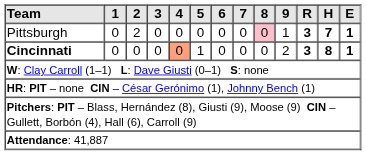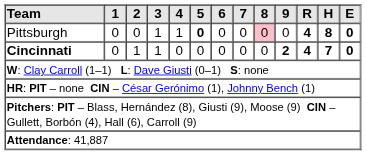 <table border=1 cellspacing=0 width=425 style="margin-left:3em;">
 <tr style="text-align:center; background-color:#e6e6e6;">
 <th align=left width=28%>Team</th>
 <th width=6%>1</th>
 <th width=6%>2</th>
 <th width=6%>3</th>
 <th width=6%>4</th>
 <th width=6%>5</th>
 <th width=6%>6</th>
 <th width=6%>7</th>
 <th width=6%>8</th>
 <th width=6%>9</th>
 <th width=6%>R</th>
 <th width=6%>H</th>
 <th width=6%>E</th>
 </tr>
 <tr style="text-align:center;">
 <td align=left>Pittsburgh</td>
 <td>0</td>
-<td>2</td>
+<td>0</td>
+<td>1</td>
+<td>1</td>
+<td><strong>0</strong></td>
+<td>0</td>
+<td>0</td>
+<td style="background: pink;">0</td>
+<td>0</td>
+<td><strong>4</strong></td>
+<td><strong>8</strong></td>
+<td><strong>0</strong></td>
+</tr>
+<tr style="text-align:center;">
+<td align=left><strong>Cincinnati</strong></td>
+<td>0</td>
+<td>1</td>
+<td>1</td>
 <td>0</td>
 <td>0</td>
 <td>0</td>
 <td>0</td>
 <td>0</td>
-<td style="background: pink;">0</td>
-<td>1</td>
-<td><strong>3</strong></td>
+<td><strong>2</strong></td>
+<td><strong>4</strong></td>
 <td><strong>7</strong></td>
-<td><strong>1</strong></td>
-</tr>
-<tr style="text-align:center;">
-<td align=left><strong>Cincinnati</strong></td>
-<td>0</td>
-<td>0</td>
-<td>0</td>
-<td style="background: lightsalmon;">0</td>
-<td>1</td>
-<td>0</td>
-<td>0</td>
-<td>0</td>
-<td>2</td>
-<td><strong>3</strong></td>
-<td><strong>8</strong></td>
-<td><strong>1</strong></td>
+<td><strong>0</strong></td>
 </tr>
 <tr style="text-align:left;">
 <td colspan=13><small><strong>W</strong>: <a href='#'>Clay Carroll</a> (1–1)   <strong>L</strong>: <a href='#'>Dave Giusti</a> (0–1)   <strong>S</strong>: none</small></td>
 </tr>
 <tr style="text-align:left;">
 <td colspan=13><small><strong>HR</strong>: <strong>PIT</strong> – none  <strong>CIN</strong> – <a href='#'>César Gerónimo</a> (1), <a href='#'>Johnny Bench</a> (1)</small></td>
 </tr>
 <tr style="text-align:left;">
 <td colspan=13><small><strong>Pitchers</strong>: <strong>PIT</strong> – Blass, Hernández (8), Giusti (9), Moose (9)  <strong>CIN</strong> – Gullett, Borbón (4), Hall (6), Carroll (9)</small></td>
 </tr>
 <tr style="text-align:left;">
 <td colspan=13><small><strong>Attendance</strong>: 41,887</small></td>
 </tr>
 </table>
